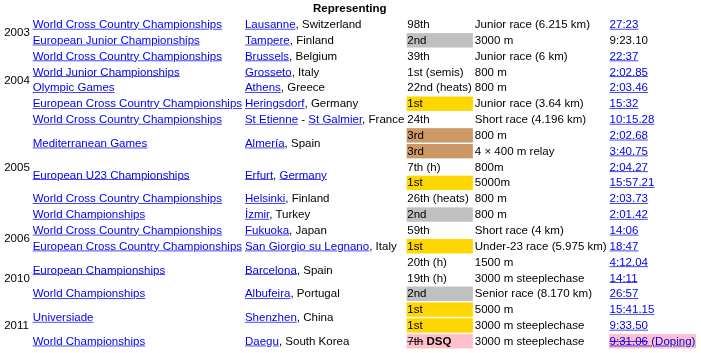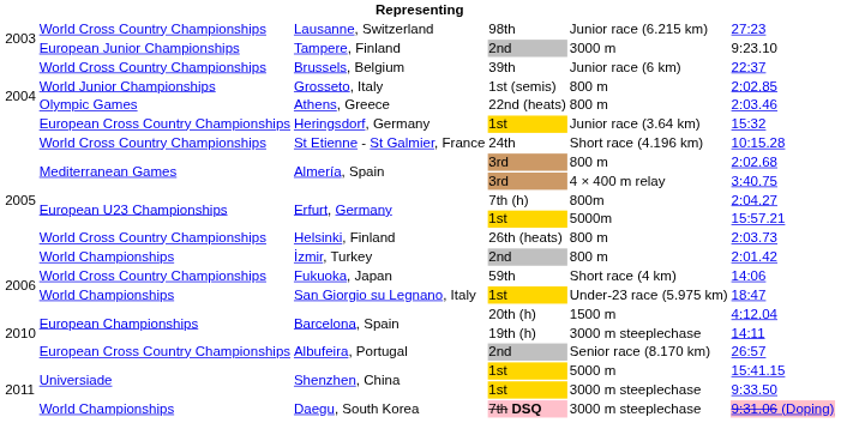 <table>
 <tr>
 <th colspan="6">Representing </th>
 </tr>
 <tr>
 <td rowspan=2>2003</td>
 <td><a href='#'>World Cross Country Championships</a></td>
 <td><a href='#'>Lausanne</a>, Switzerland</td>
 <td>98th</td>
 <td>Junior race (6.215 km)</td>
 <td><a href='#'>27:23</a></td>
 </tr>
 <tr>
 <td><a href='#'>European Junior Championships</a></td>
 <td><a href='#'>Tampere</a>, Finland</td>
 <td bgcolor=silver>2nd</td>
 <td>3000 m</td>
 <td>9:23.10</td>
 </tr>
 <tr>
 <td rowspan=4>2004</td>
 <td><a href='#'>World Cross Country Championships</a></td>
 <td><a href='#'>Brussels</a>, Belgium</td>
 <td>39th</td>
 <td>Junior race (6 km)</td>
 <td><a href='#'>22:37</a></td>
 </tr>
 <tr>
 <td><a href='#'>World Junior Championships</a></td>
 <td><a href='#'>Grosseto</a>, Italy</td>
 <td>1st (semis)</td>
 <td>800 m</td>
 <td><a href='#'>2:02.85</a></td>
 </tr>
 <tr>
 <td><a href='#'>Olympic Games</a></td>
 <td><a href='#'>Athens</a>, Greece</td>
 <td>22nd (heats)</td>
 <td>800 m</td>
 <td><a href='#'>2:03.46</a></td>
 </tr>
 <tr>
 <td><a href='#'>European Cross Country Championships</a></td>
 <td><a href='#'>Heringsdorf</a>, Germany</td>
 <td bgcolor=gold>1st</td>
 <td>Junior race (3.64 km)</td>
 <td><a href='#'>15:32</a></td>
 </tr>
 <tr>
 <td rowspan=7>2005</td>
 <td><a href='#'>World Cross Country Championships</a></td>
 <td><a href='#'>St Etienne</a> - <a href='#'>St Galmier</a>, France</td>
 <td>24th</td>
 <td>Short race (4.196 km)</td>
 <td><a href='#'>10:15.28</a></td>
 </tr>
 <tr>
 <td rowspan=2><a href='#'>Mediterranean Games</a></td>
 <td rowspan=2><a href='#'>Almería</a>, Spain</td>
 <td bgcolor=cc9966>3rd</td>
 <td>800 m</td>
 <td><a href='#'>2:02.68</a></td>
 </tr>
 <tr>
 <td bgcolor=cc9966>3rd</td>
 <td>4 × 400 m relay</td>
 <td><a href='#'>3:40.75</a></td>
 </tr>
 <tr>
 <td rowspan=2><a href='#'>European U23 Championships</a></td>
 <td rowspan=2><a href='#'>Erfurt</a>, <a href='#'>Germany</a></td>
 <td>7th (h)</td>
 <td>800m</td>
 <td><a href='#'>2:04.27</a></td>
 </tr>
 <tr>
 <td bgcolor=gold>1st</td>
 <td>5000m</td>
 <td><a href='#'>15:57.21</a></td>
 </tr>
 <tr>
 <td><a href='#'>World Cross Country Championships</a></td>
 <td><a href='#'>Helsinki</a>, Finland</td>
 <td>26th (heats)</td>
 <td>800 m</td>
 <td><a href='#'>2:03.73</a></td>
 </tr>
 <tr>
 <td><a href='#'>World Championships</a></td>
 <td><a href='#'>İzmir</a>, Turkey</td>
 <td bgcolor=silver>2nd</td>
 <td>800 m</td>
 <td><a href='#'>2:01.42</a></td>
 </tr>
 <tr>
 <td rowspan=2>2006</td>
 <td><a href='#'>World Cross Country Championships</a></td>
 <td><a href='#'>Fukuoka</a>, Japan</td>
 <td>59th</td>
 <td>Short race (4 km)</td>
 <td><a href='#'>14:06</a></td>
 </tr>
 <tr>
-<td><a href='#'>European Cross Country Championships</a></td>
+<td><a href='#'>World Championships</a></td>
 <td><a href='#'>San Giorgio su Legnano</a>, Italy</td>
 <td bgcolor=gold>1st</td>
 <td>Under-23 race (5.975 km)</td>
 <td><a href='#'>18:47</a></td>
 </tr>
 <tr>
 <td rowspan=3>2010</td>
 <td rowspan=2><a href='#'>European Championships</a></td>
 <td rowspan=2><a href='#'>Barcelona</a>, Spain</td>
 <td>20th (h)</td>
 <td>1500 m</td>
 <td><a href='#'>4:12.04</a></td>
 </tr>
 <tr>
 <td>19th (h)</td>
 <td>3000 m steeplechase</td>
 <td><a href='#'>14:11</a></td>
 </tr>
 <tr>
-<td><a href='#'>World Championships</a></td>
+<td><a href='#'>European Cross Country Championships</a></td>
 <td><a href='#'>Albufeira</a>, Portugal</td>
 <td bgcolor=silver>2nd</td>
 <td>Senior race (8.170 km)</td>
 <td><a href='#'>26:57</a></td>
 </tr>
 <tr>
 <td rowspan=3>2011</td>
 <td rowspan=2><a href='#'>Universiade</a></td>
 <td rowspan=2><a href='#'>Shenzhen</a>, China</td>
 <td bgcolor=gold>1st</td>
 <td>5000 m</td>
 <td><a href='#'>15:41.15</a></td>
 </tr>
 <tr>
 <td bgcolor=gold>1st</td>
 <td>3000 m steeplechase</td>
 <td><a href='#'>9:33.50</a></td>
 </tr>
 <tr>
 <td><a href='#'>World Championships</a></td>
 <td><a href='#'>Daegu</a>, South Korea</td>
 <td bgcolor=pink><del>7th</del> <strong>DSQ</strong></td>
 <td>3000 m steeplechase</td>
 <td bgcolor=pink><a href='#'><del>9:31.06</del> (Doping)</a></td>
 </tr>
 </table>
